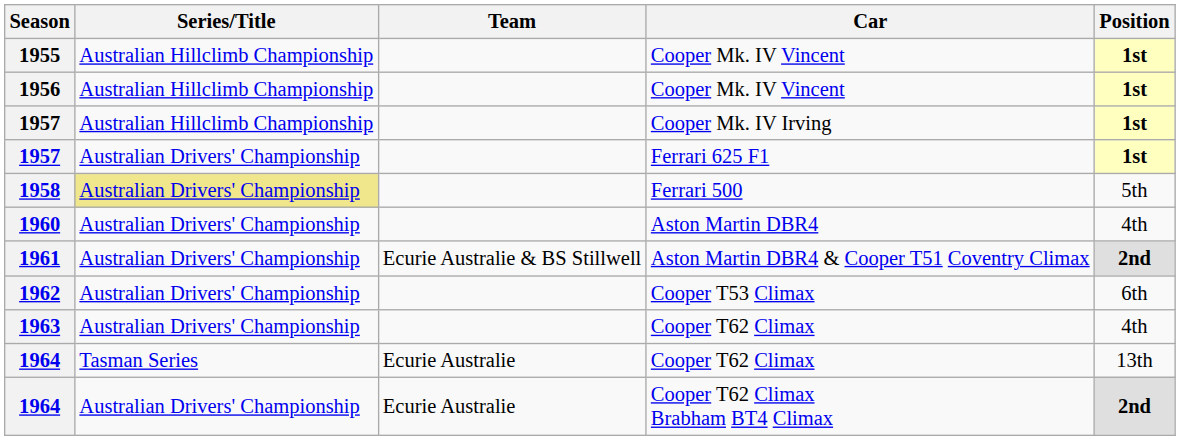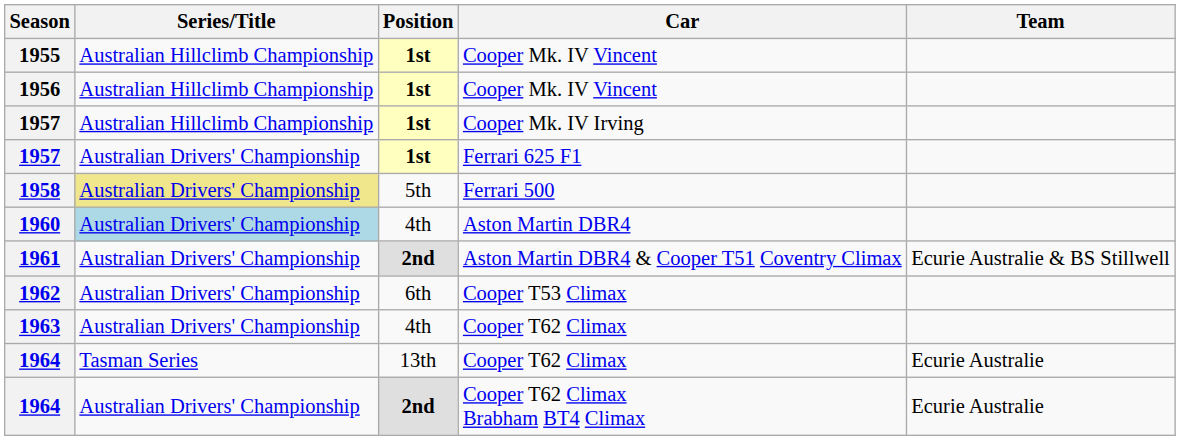 <table class="wikitable" style="font-size: 95%;">
 <tr>
 <th>Season</th>
 <th>Series/Title</th>
+<th>Position</th>
+<th>Car</th>
 <th>Team</th>
-<th>Car</th>
-<th>Position</th>
 </tr>
 <tr>
 <th>1955</th>
 <td><a href='#'>Australian Hillclimb Championship</a></td>
+<td align="center" style="background:#ffffbf;"><strong>1st</strong></td>
+<td><a href='#'>Cooper</a> Mk. IV <a href='#'>Vincent</a></td>
 <td></td>
-<td><a href='#'>Cooper</a> Mk. IV <a href='#'>Vincent</a></td>
-<td align="center" style="background:#ffffbf;"><strong>1st</strong></td>
 </tr>
 <tr>
 <th>1956</th>
 <td><a href='#'>Australian Hillclimb Championship</a></td>
+<td align="center" style="background:#ffffbf;"><strong>1st</strong></td>
+<td><a href='#'>Cooper</a> Mk. IV <a href='#'>Vincent</a></td>
 <td></td>
-<td><a href='#'>Cooper</a> Mk. IV <a href='#'>Vincent</a></td>
-<td align="center" style="background:#ffffbf;"><strong>1st</strong></td>
 </tr>
 <tr>
 <th>1957</th>
 <td><a href='#'>Australian Hillclimb Championship</a></td>
+<td align="center" style="background:#ffffbf;"><strong>1st</strong></td>
+<td><a href='#'>Cooper</a> Mk. IV Irving</td>
 <td></td>
-<td><a href='#'>Cooper</a> Mk. IV Irving</td>
-<td align="center" style="background:#ffffbf;"><strong>1st</strong></td>
 </tr>
 <tr>
 <th><a href='#'>1957</a></th>
 <td><a href='#'>Australian Drivers' Championship</a></td>
+<td align="center" style="background:#ffffbf;"><strong>1st</strong></td>
+<td><a href='#'>Ferrari 625 F1</a></td>
 <td></td>
-<td><a href='#'>Ferrari 625 F1</a></td>
-<td align="center" style="background:#ffffbf;"><strong>1st</strong></td>
 </tr>
 <tr>
 <th><a href='#'>1958</a></th>
 <td style="background: khaki;"><a href='#'>Australian Drivers' Championship</a></td>
+<td align="center">5th</td>
+<td><a href='#'>Ferrari 500</a></td>
 <td></td>
-<td><a href='#'>Ferrari 500</a></td>
-<td align="center">5th</td>
 </tr>
 <tr>
 <th><a href='#'>1960</a></th>
-<td><a href='#'>Australian Drivers' Championship</a></td>
+<td style="background: lightblue;"><a href='#'>Australian Drivers' Championship</a></td>
+<td align="center">4th</td>
+<td><a href='#'>Aston Martin DBR4</a></td>
 <td></td>
-<td><a href='#'>Aston Martin DBR4</a></td>
-<td align="center">4th</td>
 </tr>
 <tr>
 <th><a href='#'>1961</a></th>
 <td><a href='#'>Australian Drivers' Championship</a></td>
+<td align="center" style="background:#dfdfdf;"><strong>2nd</strong></td>
+<td><a href='#'>Aston Martin DBR4</a> & <a href='#'>Cooper T51</a> <a href='#'>Coventry Climax</a></td>
 <td>Ecurie Australie & BS Stillwell</td>
-<td><a href='#'>Aston Martin DBR4</a> & <a href='#'>Cooper T51</a> <a href='#'>Coventry Climax</a></td>
-<td align="center" style="background:#dfdfdf;"><strong>2nd</strong></td>
 </tr>
 <tr>
 <th><a href='#'>1962</a></th>
 <td><a href='#'>Australian Drivers' Championship</a></td>
+<td align="center">6th</td>
+<td><a href='#'>Cooper</a> T53 <a href='#'>Climax</a></td>
 <td></td>
-<td><a href='#'>Cooper</a> T53 <a href='#'>Climax</a></td>
-<td align="center">6th</td>
 </tr>
 <tr>
 <th><a href='#'>1963</a></th>
 <td><a href='#'>Australian Drivers' Championship</a></td>
+<td align="center">4th</td>
+<td><a href='#'>Cooper</a> T62 <a href='#'>Climax</a></td>
 <td></td>
-<td><a href='#'>Cooper</a> T62 <a href='#'>Climax</a></td>
-<td align="center">4th</td>
 </tr>
 <tr>
 <th><a href='#'>1964</a></th>
 <td><a href='#'>Tasman Series</a></td>
+<td align="center">13th</td>
+<td><a href='#'>Cooper</a> T62 <a href='#'>Climax</a></td>
 <td>Ecurie Australie</td>
-<td><a href='#'>Cooper</a> T62 <a href='#'>Climax</a></td>
-<td align="center">13th</td>
 </tr>
 <tr>
 <th><a href='#'>1964</a></th>
 <td><a href='#'>Australian Drivers' Championship</a></td>
+<td align="center" style="background:#dfdfdf;"><strong>2nd</strong></td>
+<td><a href='#'>Cooper</a> T62 <a href='#'>Climax</a><br> <a href='#'>Brabham</a> <a href='#'>BT4</a> <a href='#'>Climax</a></td>
 <td>Ecurie Australie</td>
-<td><a href='#'>Cooper</a> T62 <a href='#'>Climax</a><br> <a href='#'>Brabham</a> <a href='#'>BT4</a> <a href='#'>Climax</a></td>
-<td align="center" style="background:#dfdfdf;"><strong>2nd</strong></td>
 </tr>
 </table>
